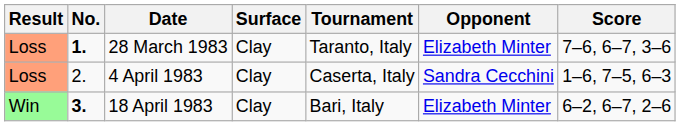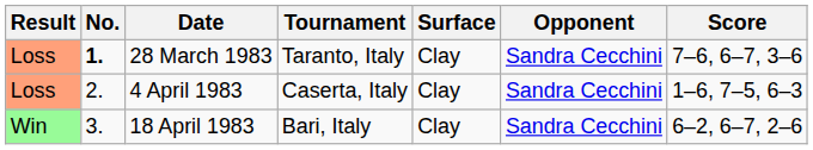 <table class="sortable wikitable" style=font-size:97%>
 <tr>
 <th>Result</th>
 <th>No.</th>
 <th>Date</th>
+<th>Tournament</th>
 <th>Surface</th>
-<th>Tournament</th>
 <th>Opponent</th>
 <th>Score</th>
 </tr>
 <tr>
 <td style="background:#ffa07a;">Loss</td>
 <td><strong>1.</strong></td>
 <td>28 March 1983</td>
+<td>Taranto, Italy</td>
 <td>Clay</td>
-<td>Taranto, Italy</td>
-<td> <a href='#'>Elizabeth Minter</a></td>
+<td> <a href='#'>Sandra Cecchini</a></td>
 <td>7–6, 6–7, 3–6</td>
 </tr>
 <tr>
 <td style="background:#ffa07a;">Loss</td>
 <td>2.</td>
 <td>4 April 1983</td>
+<td>Caserta, Italy</td>
 <td>Clay</td>
-<td>Caserta, Italy</td>
 <td> <a href='#'>Sandra Cecchini</a></td>
 <td>1–6, 7–5, 6–3</td>
 </tr>
 <tr>
 <td style="background:#98fb98;">Win</td>
-<td><strong>3.</strong></td>
+<td>3.</td>
 <td>18 April 1983</td>
+<td>Bari, Italy</td>
 <td>Clay</td>
-<td>Bari, Italy</td>
-<td> <a href='#'>Elizabeth Minter</a></td>
+<td> <a href='#'>Sandra Cecchini</a></td>
 <td>6–2, 6–7, 2–6</td>
 </tr>
 </table>
